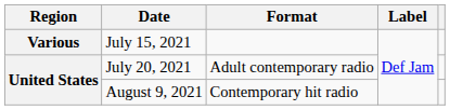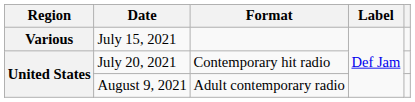 <table class="wikitable plainrowheaders">
 <tr>
 <th>Region</th>
 <th>Date</th>
 <th>Format</th>
 <th>Label</th>
 <th></th>
 </tr>
 <tr>
 <th scope="row">Various</th>
 <td>July 15, 2021</td>
 <td></td>
 <td rowspan="3"><a href='#'>Def Jam</a></td>
 <td></td>
 </tr>
 <tr>
 <th scope="row" rowspan="2">United States</th>
 <td>July 20, 2021</td>
-<td>Adult contemporary radio</td>
+<td>Contemporary hit radio</td>
 <td></td>
 </tr>
 <tr>
 <td>August 9, 2021</td>
-<td>Contemporary hit radio</td>
+<td>Adult contemporary radio</td>
 <td></td>
 </tr>
 </table>
